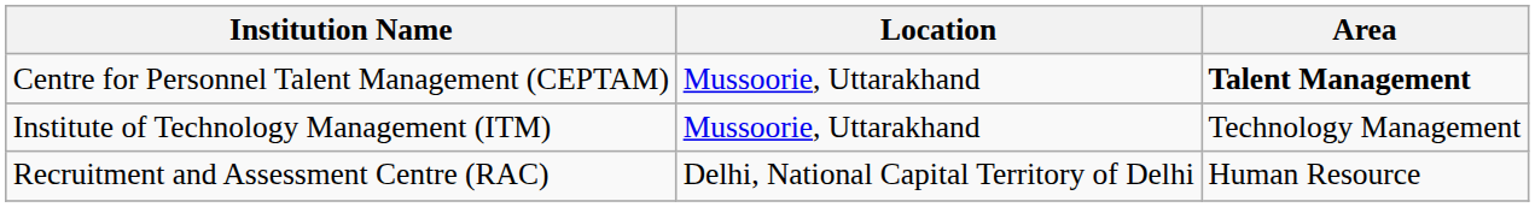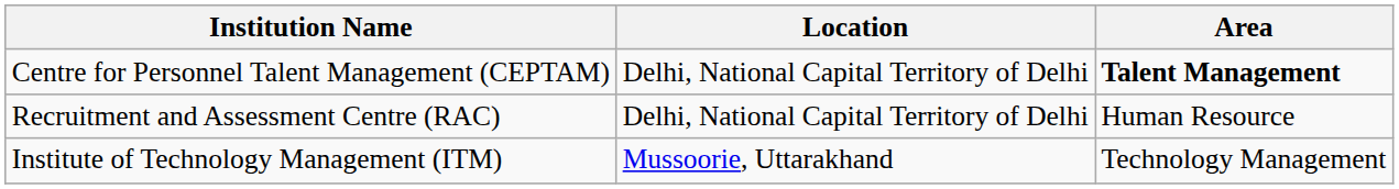 <table class="wikitable">
 <tr>
 <th>Institution Name</th>
 <th>Location</th>
 <th>Area</th>
 </tr>
 <tr>
 <td>Centre for Personnel Talent Management (CEPTAM)</td>
-<td><a href='#'>Mussoorie</a>, Uttarakhand</td>
+<td>Delhi, National Capital Territory of Delhi</td>
 <td><strong>Talent Management</strong></td>
+</tr>
+<tr>
+<td>Recruitment and Assessment Centre (RAC)</td>
+<td>Delhi, National Capital Territory of Delhi</td>
+<td>Human Resource</td>
 </tr>
 <tr>
 <td>Institute of Technology Management (ITM)</td>
 <td><a href='#'>Mussoorie</a>, Uttarakhand</td>
 <td>Technology Management</td>
 </tr>
-<tr>
-<td>Recruitment and Assessment Centre (RAC)</td>
-<td>Delhi, National Capital Territory of Delhi</td>
-<td>Human Resource</td>
-</tr>
 </table>
